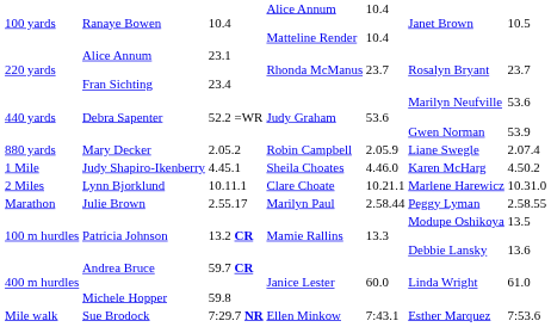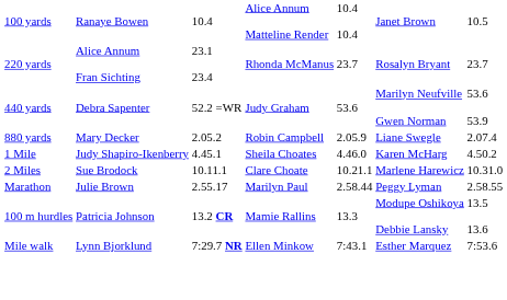 <table>
 <tr>
 <td><a href='#'>100 yards</a></td>
 <td><a href='#'>Ranaye Bowen</a></td>
 <td>10.4</td>
 <td><a href='#'>Alice Annum</a><br><br><a href='#'>Matteline Render</a></td>
 <td>10.4<br><br>10.4</td>
 <td><a href='#'>Janet Brown</a></td>
 <td>10.5</td>
 </tr>
 <tr>
 <td><a href='#'>220 yards</a></td>
 <td><a href='#'>Alice Annum</a><br><br><a href='#'>Fran Sichting</a></td>
 <td>23.1<br><br>23.4</td>
 <td><a href='#'>Rhonda McManus</a></td>
 <td>23.7</td>
 <td><a href='#'>Rosalyn Bryant</a></td>
 <td>23.7</td>
 </tr>
 <tr>
 <td><a href='#'>440 yards</a></td>
 <td><a href='#'>Debra Sapenter</a></td>
 <td>52.2	=WR</td>
 <td><a href='#'>Judy Graham</a></td>
 <td>53.6</td>
 <td><a href='#'>Marilyn Neufville</a><br><br><a href='#'>Gwen Norman</a></td>
 <td>53.6<br><br>53.9</td>
 </tr>
 <tr>
 <td><a href='#'>880 yards</a></td>
 <td><a href='#'>Mary Decker</a></td>
 <td>2.05.2</td>
 <td><a href='#'>Robin Campbell</a></td>
 <td>2.05.9</td>
 <td><a href='#'>Liane Swegle</a></td>
 <td>2.07.4</td>
 </tr>
 <tr>
 <td><a href='#'>1 Mile</a></td>
 <td><a href='#'>Judy Shapiro-Ikenberry</a></td>
 <td>4.45.1</td>
 <td><a href='#'>Sheila Choates</a></td>
 <td>4.46.0</td>
 <td><a href='#'>Karen McHarg</a></td>
 <td>4.50.2</td>
 </tr>
 <tr>
 <td><a href='#'>2 Miles</a></td>
-<td><a href='#'>Lynn Bjorklund</a></td>
+<td><a href='#'>Sue Brodock</a></td>
 <td>10.11.1</td>
 <td><a href='#'>Clare Choate</a></td>
 <td>10.21.1</td>
 <td><a href='#'>Marlene Harewicz</a></td>
 <td>10.31.0</td>
 </tr>
 <tr>
 <td><a href='#'>Marathon</a></td>
 <td><a href='#'>Julie Brown</a></td>
 <td>2.55.17</td>
 <td><a href='#'>Marilyn Paul</a></td>
 <td>2.58.44</td>
 <td><a href='#'>Peggy Lyman</a></td>
 <td>2.58.55</td>
 </tr>
 <tr>
 <td><a href='#'>100 m hurdles</a></td>
 <td><a href='#'>Patricia Johnson</a></td>
 <td>13.2	<strong><a href='#'>CR</a></strong></td>
 <td><a href='#'>Mamie Rallins</a></td>
 <td>13.3</td>
 <td><a href='#'>Modupe Oshikoya</a><br><br><a href='#'>Debbie Lansky</a></td>
 <td>13.5<br><br>13.6</td>
 </tr>
 <tr>
-<td><a href='#'>400 m hurdles</a></td>
-<td><a href='#'>Andrea Bruce</a><br><br><a href='#'>Michele Hopper</a></td>
-<td>59.7 <strong><a href='#'>CR</a></strong><br><br>59.8</td>
-<td><a href='#'>Janice Lester</a></td>
-<td>60.0</td>
-<td><a href='#'>Linda Wright</a></td>
-<td>61.0</td>
-</tr>
-<tr>
 <td><a href='#'>Mile walk</a></td>
-<td><a href='#'>Sue Brodock</a></td>
+<td><a href='#'>Lynn Bjorklund</a></td>
 <td>7:29.7 <strong><a href='#'>NR</a></strong></td>
 <td><a href='#'>Ellen Minkow</a></td>
 <td>7:43.1</td>
 <td><a href='#'>Esther Marquez</a></td>
 <td>7:53.6</td>
 </tr>
 </table>
